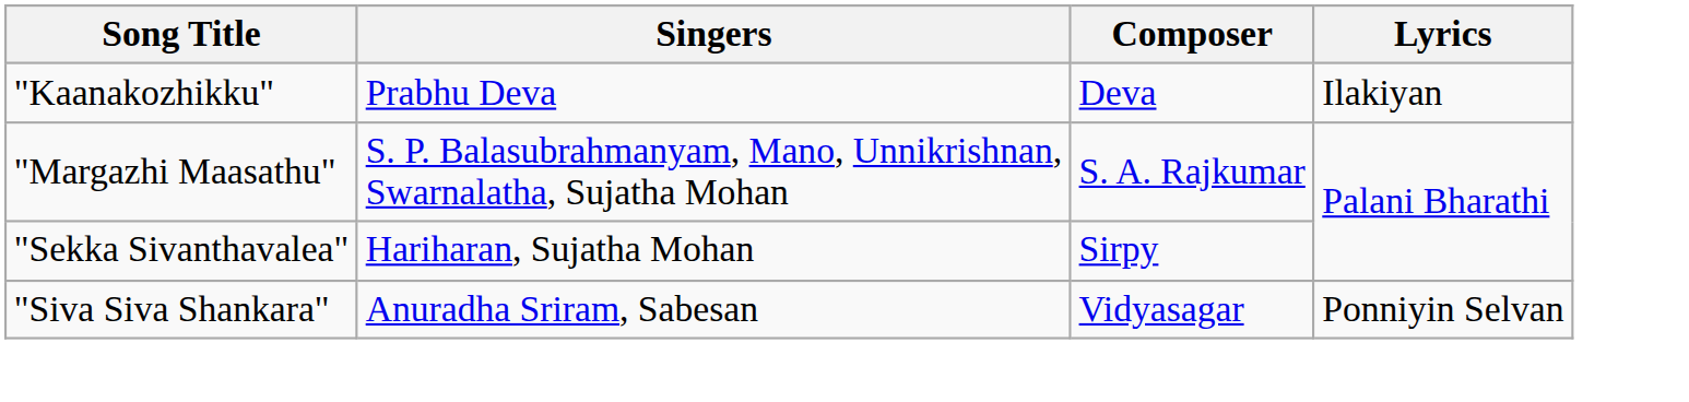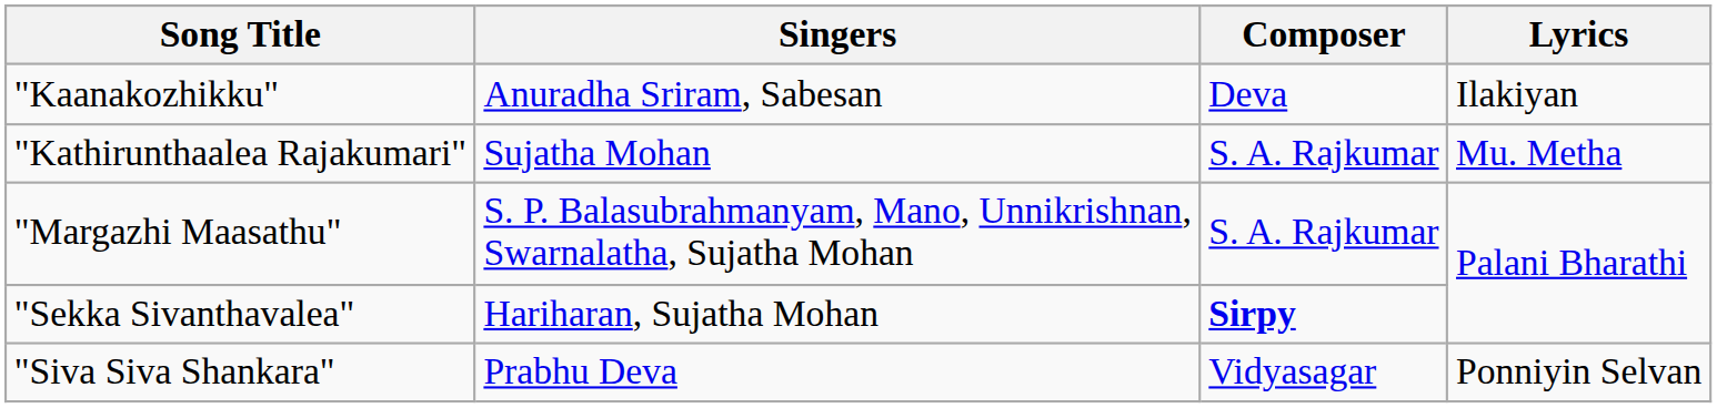 <table class="wikitable">
 <tr style="background:#ccc; text-align:center;">
 <th>Song Title</th>
 <th>Singers</th>
 <th>Composer</th>
 <th>Lyrics</th>
 </tr>
 <tr>
 <td>"Kaanakozhikku"</td>
-<td><a href='#'>Prabhu Deva</a></td>
+<td><a href='#'>Anuradha Sriram</a>, Sabesan</td>
 <td><a href='#'>Deva</a></td>
 <td>Ilakiyan</td>
+</tr>
+<tr>
+<td>"Kathirunthaalea Rajakumari"</td>
+<td><a href='#'>Sujatha Mohan</a></td>
+<td><a href='#'>S. A. Rajkumar</a></td>
+<td><a href='#'>Mu. Metha</a></td>
 </tr>
 <tr>
 <td>"Margazhi Maasathu"</td>
 <td><a href='#'>S. P. Balasubrahmanyam</a>, <a href='#'>Mano</a>, <a href='#'>Unnikrishnan</a>,<br><a href='#'>Swarnalatha</a>, Sujatha Mohan</td>
 <td><a href='#'>S. A. Rajkumar</a></td>
 <td rowspan="2"><a href='#'>Palani Bharathi</a></td>
 </tr>
 <tr>
 <td>"Sekka Sivanthavalea"</td>
 <td><a href='#'>Hariharan</a>, Sujatha Mohan</td>
-<td><a href='#'>Sirpy</a></td>
+<td><strong><a href='#'>Sirpy</a></strong></td>
 </tr>
 <tr>
 <td>"Siva Siva Shankara"</td>
-<td><a href='#'>Anuradha Sriram</a>, Sabesan</td>
+<td><a href='#'>Prabhu Deva</a></td>
 <td><a href='#'>Vidyasagar</a></td>
 <td>Ponniyin Selvan</td>
 </tr>
 </table>
